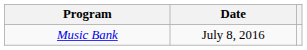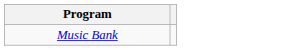 <table class="wikitable" style="text-align:center">
 <tr>
 <th style="width:200px;">Program</th>
-<th style="width:150px;">Date</th>
 <th></th>
 </tr>
 <tr>
 <td><em><a href='#'>Music Bank</a></em></td>
-<td>July 8, 2016</td>
 <td></td>
 </tr>
 </table>
